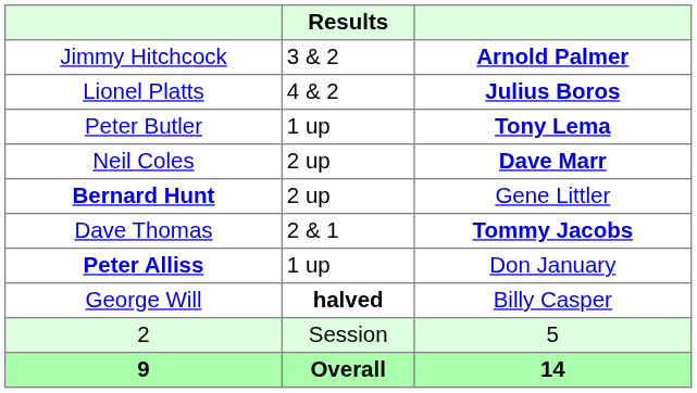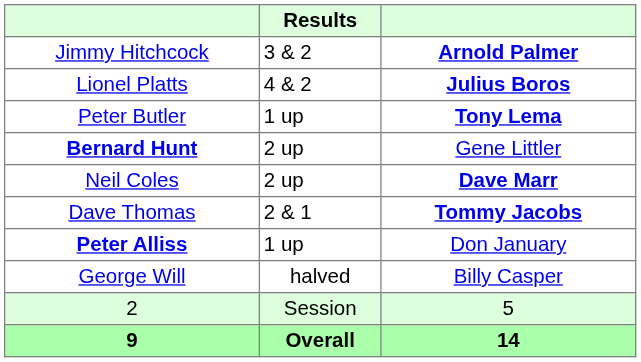 <table border="1" cellpadding="3" style="border-collapse: collapse; text-align:center;">
 <tr style="background:#dfd;">
 <th style="width:12em;"></th>
 <th style="width:5.5em;">Results</th>
 <th style="width:12em;"></th>
 </tr>
 <tr>
 <td><a href='#'>Jimmy Hitchcock</a></td>
 <td align=left> 3 & 2</td>
 <td><strong><a href='#'>Arnold Palmer</a></strong></td>
 </tr>
 <tr>
 <td><a href='#'>Lionel Platts</a></td>
 <td align=left> 4 & 2</td>
 <td><strong><a href='#'>Julius Boros</a></strong></td>
 </tr>
 <tr>
 <td><a href='#'>Peter Butler</a></td>
 <td align=left> 1 up</td>
 <td><strong><a href='#'>Tony Lema</a></strong></td>
 </tr>
 <tr>
+<td><strong><a href='#'>Bernard Hunt</a></strong></td>
+<td align=left> 2 up</td>
+<td><a href='#'>Gene Littler</a></td>
+</tr>
+<tr>
 <td><a href='#'>Neil Coles</a></td>
 <td align=left> 2 up</td>
 <td><strong><a href='#'>Dave Marr</a></strong></td>
-</tr>
-<tr>
-<td><strong><a href='#'>Bernard Hunt</a></strong></td>
-<td align=left> 2 up</td>
-<td><a href='#'>Gene Littler</a></td>
 </tr>
 <tr>
 <td><a href='#'>Dave Thomas</a></td>
 <td align=left> 2 & 1</td>
 <td><strong><a href='#'>Tommy Jacobs</a></strong></td>
 </tr>
 <tr>
 <td><strong><a href='#'>Peter Alliss</a></strong></td>
 <td align=left> 1 up</td>
 <td><a href='#'>Don January</a></td>
 </tr>
 <tr>
 <td><a href='#'>George Will</a></td>
-<td><strong>halved</strong></td>
+<td>halved</td>
 <td><a href='#'>Billy Casper</a></td>
 </tr>
 <tr style="background:#dfd;">
 <td>2</td>
 <td>Session</td>
 <td>5</td>
 </tr>
 <tr style="background:#afa;">
 <th>9</th>
 <th>Overall</th>
 <th>14</th>
 </tr>
 </table>
